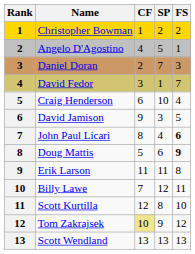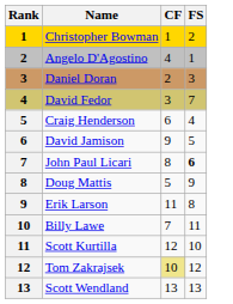 <table class="wikitable">
 <tr>
 <th>Rank</th>
 <th>Name</th>
 <th>CF</th>
-<th>SP</th>
 <th>FS</th>
 </tr>
 <tr bgcolor="gold">
 <td align="center"><strong>1</strong></td>
 <td><a href='#'>Christopher Bowman</a></td>
 <td>1</td>
 <td>2</td>
-<td>2</td>
 </tr>
 <tr bgcolor="silver">
 <td align="center"><strong>2</strong></td>
 <td><a href='#'>Angelo D'Agostino</a></td>
 <td>4</td>
-<td>5</td>
 <td>1</td>
 </tr>
 <tr bgcolor="cc9966">
 <td align="center"><strong>3</strong></td>
 <td><a href='#'>Daniel Doran</a></td>
 <td>2</td>
-<td>7</td>
 <td>3</td>
 </tr>
 <tr bgcolor="d1c571">
 <td align="center"><strong>4</strong></td>
 <td><a href='#'>David Fedor</a></td>
 <td>3</td>
-<td>1</td>
 <td>7</td>
 </tr>
 <tr>
 <th>5</th>
 <td><a href='#'>Craig Henderson</a></td>
 <td>6</td>
-<td>10</td>
 <td>4</td>
 </tr>
 <tr>
 <th>6</th>
 <td><a href='#'>David Jamison</a></td>
 <td>9</td>
-<td>3</td>
 <td>5</td>
 </tr>
 <tr>
 <th>7</th>
 <td><a href='#'>John Paul Licari</a></td>
 <td>8</td>
-<td>4</td>
 <td><strong>6</strong></td>
 </tr>
 <tr>
 <th>8</th>
 <td><a href='#'>Doug Mattis</a></td>
 <td>5</td>
-<td>6</td>
-<td><strong>9</strong></td>
+<td>9</td>
 </tr>
 <tr>
 <th>9</th>
 <td><a href='#'>Erik Larson</a></td>
-<td>11</td>
 <td>11</td>
 <td>8</td>
 </tr>
 <tr>
 <th>10</th>
 <td><a href='#'>Billy Lawe</a></td>
 <td>7</td>
-<td>12</td>
 <td>11</td>
 </tr>
 <tr>
 <th>11</th>
 <td><a href='#'>Scott Kurtilla</a></td>
 <td>12</td>
-<td>8</td>
 <td>10</td>
 </tr>
 <tr>
 <th>12</th>
 <td><a href='#'>Tom Zakrajsek</a></td>
 <td style="background: khaki;">10</td>
-<td>9</td>
 <td>12</td>
 </tr>
 <tr>
 <th>13</th>
 <td><a href='#'>Scott Wendland</a></td>
 <td>13</td>
 <td>13</td>
-<td>13</td>
 </tr>
 </table>
